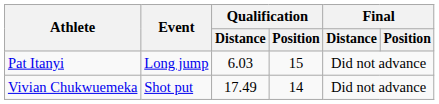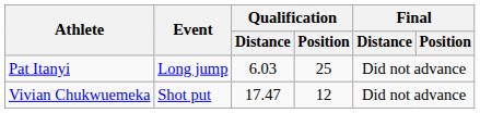 <table class=wikitable style="font-size:90%">
 <tr>
 <th rowspan="2">Athlete</th>
 <th rowspan="2">Event</th>
 <th colspan="2">Qualification</th>
 <th colspan="2">Final</th>
 </tr>
 <tr style="font-size:95%">
 <th>Distance</th>
 <th>Position</th>
 <th>Distance</th>
 <th>Position</th>
 </tr>
 <tr align=center>
 <td align=left><a href='#'>Pat Itanyi</a></td>
 <td align=left><a href='#'>Long jump</a></td>
 <td>6.03</td>
-<td>15</td>
+<td>25</td>
 <td colspan=2>Did not advance</td>
 </tr>
 <tr align=center>
 <td align=left><a href='#'>Vivian Chukwuemeka</a></td>
 <td align=left><a href='#'>Shot put</a></td>
-<td>17.49</td>
-<td>14</td>
+<td>17.47</td>
+<td>12</td>
 <td colspan=2>Did not advance</td>
 </tr>
 </table>
